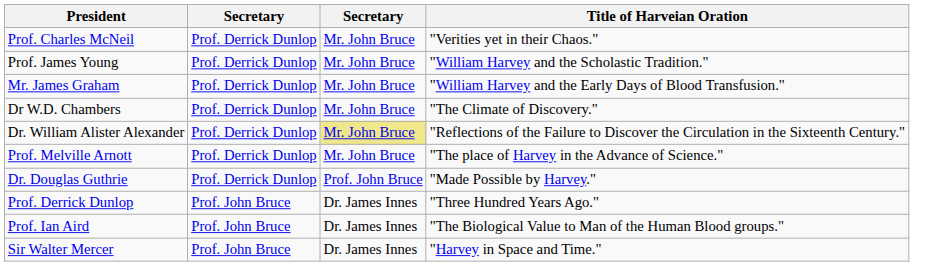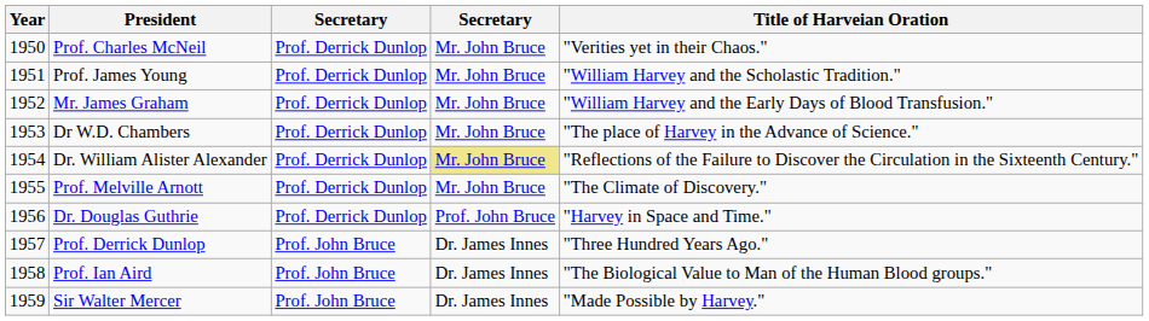 <table class="wikitable">
 <tr>
+<th>Year</th>
 <th>President</th>
 <th>Secretary</th>
 <th>Secretary</th>
 <th>Title of Harveian Oration</th>
 </tr>
 <tr>
+<td>1950</td>
 <td><a href='#'>Prof. Charles McNeil</a></td>
 <td><a href='#'>Prof. Derrick Dunlop</a></td>
 <td><a href='#'>Mr. John Bruce</a></td>
 <td>"Verities yet in their Chaos."</td>
 </tr>
 <tr>
+<td>1951</td>
 <td>Prof. James Young</td>
 <td><a href='#'>Prof. Derrick Dunlop</a></td>
 <td><a href='#'>Mr. John Bruce</a></td>
 <td>"<a href='#'>William Harvey</a> and the Scholastic Tradition."</td>
 </tr>
 <tr>
+<td>1952</td>
 <td><a href='#'>Mr. James Graham</a></td>
 <td><a href='#'>Prof. Derrick Dunlop</a></td>
 <td><a href='#'>Mr. John Bruce</a></td>
 <td>"<a href='#'>William Harvey</a> and the Early Days of Blood Transfusion."</td>
 </tr>
 <tr>
+<td>1953</td>
 <td>Dr W.D. Chambers</td>
 <td><a href='#'>Prof. Derrick Dunlop</a></td>
 <td><a href='#'>Mr. John Bruce</a></td>
-<td>"The Climate of Discovery."</td>
+<td>"The place of <a href='#'>Harvey</a> in the Advance of Science."</td>
 </tr>
 <tr>
+<td>1954</td>
 <td>Dr. William Alister Alexander</td>
 <td><a href='#'>Prof. Derrick Dunlop</a></td>
 <td style="background: khaki;"><a href='#'>Mr. John Bruce</a></td>
 <td>"Reflections of the Failure to Discover the Circulation in the Sixteenth Century."</td>
 </tr>
 <tr>
+<td>1955</td>
 <td><a href='#'>Prof. Melville Arnott</a></td>
 <td><a href='#'>Prof. Derrick Dunlop</a></td>
 <td><a href='#'>Mr. John Bruce</a></td>
-<td>"The place of <a href='#'>Harvey</a> in the Advance of Science."</td>
+<td>"The Climate of Discovery."</td>
 </tr>
 <tr>
+<td>1956</td>
 <td><a href='#'>Dr. Douglas Guthrie</a></td>
 <td><a href='#'>Prof. Derrick Dunlop</a></td>
 <td><a href='#'>Prof. John Bruce</a></td>
-<td>"Made Possible by <a href='#'>Harvey</a>."</td>
+<td>"<a href='#'>Harvey</a> in Space and Time."</td>
 </tr>
 <tr>
+<td>1957</td>
 <td><a href='#'>Prof. Derrick Dunlop</a></td>
 <td><a href='#'>Prof. John Bruce</a></td>
 <td>Dr. James Innes</td>
 <td>"Three Hundred Years Ago."</td>
 </tr>
 <tr>
+<td>1958</td>
 <td><a href='#'>Prof. Ian Aird</a></td>
 <td><a href='#'>Prof. John Bruce</a></td>
 <td>Dr. James Innes</td>
 <td>"The Biological Value to Man of the Human Blood groups."</td>
 </tr>
 <tr>
+<td>1959</td>
 <td><a href='#'>Sir Walter Mercer</a></td>
 <td><a href='#'>Prof. John Bruce</a></td>
 <td>Dr. James Innes</td>
-<td>"<a href='#'>Harvey</a> in Space and Time."</td>
+<td>"Made Possible by <a href='#'>Harvey</a>."</td>
 </tr>
 </table>
